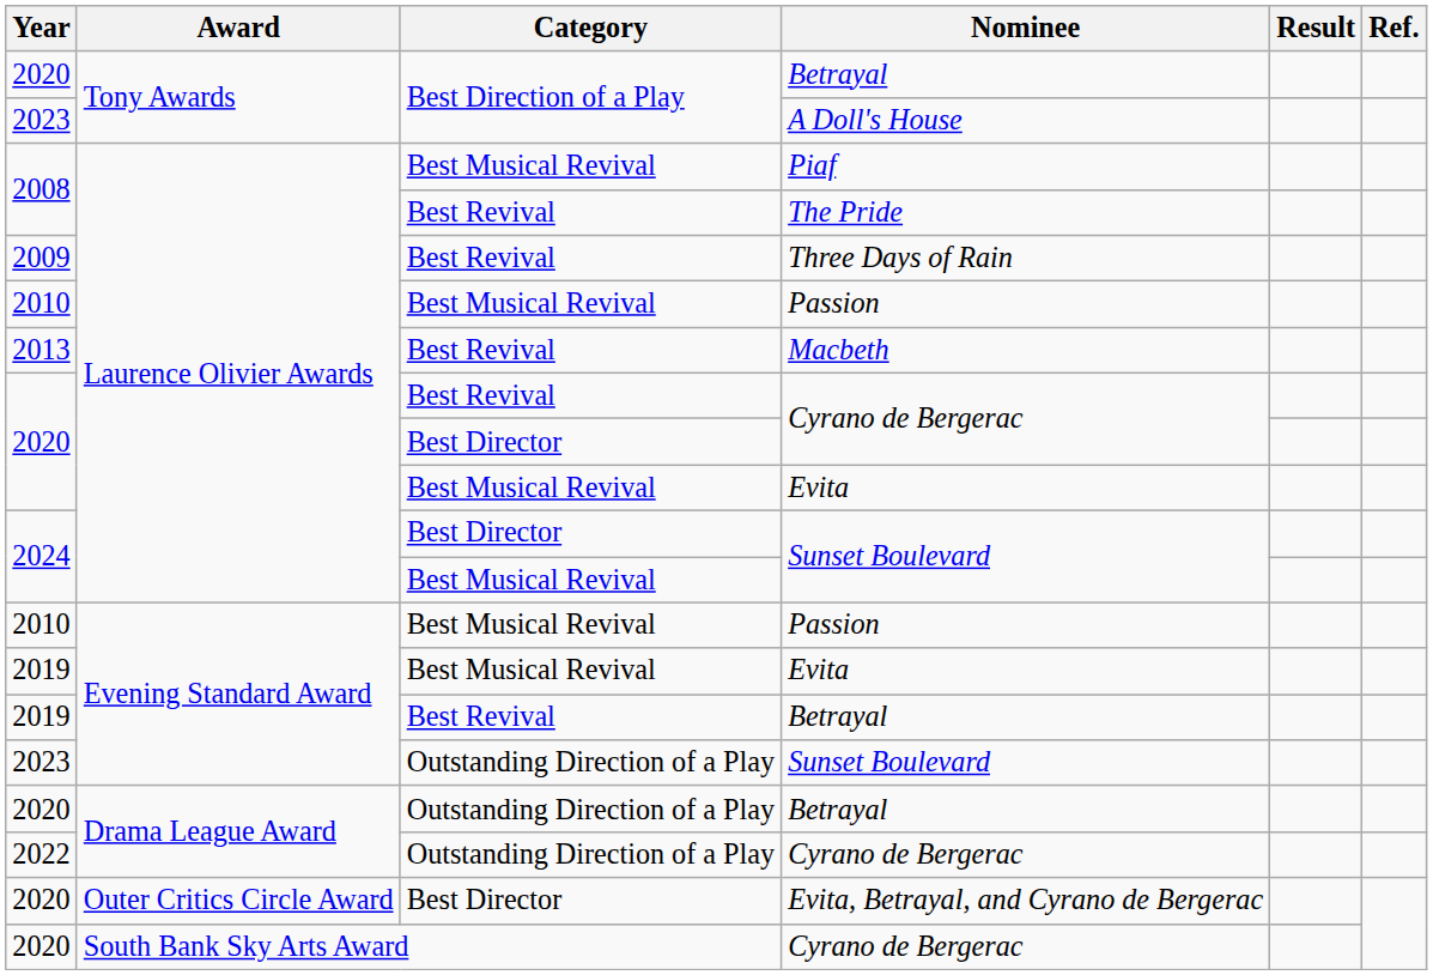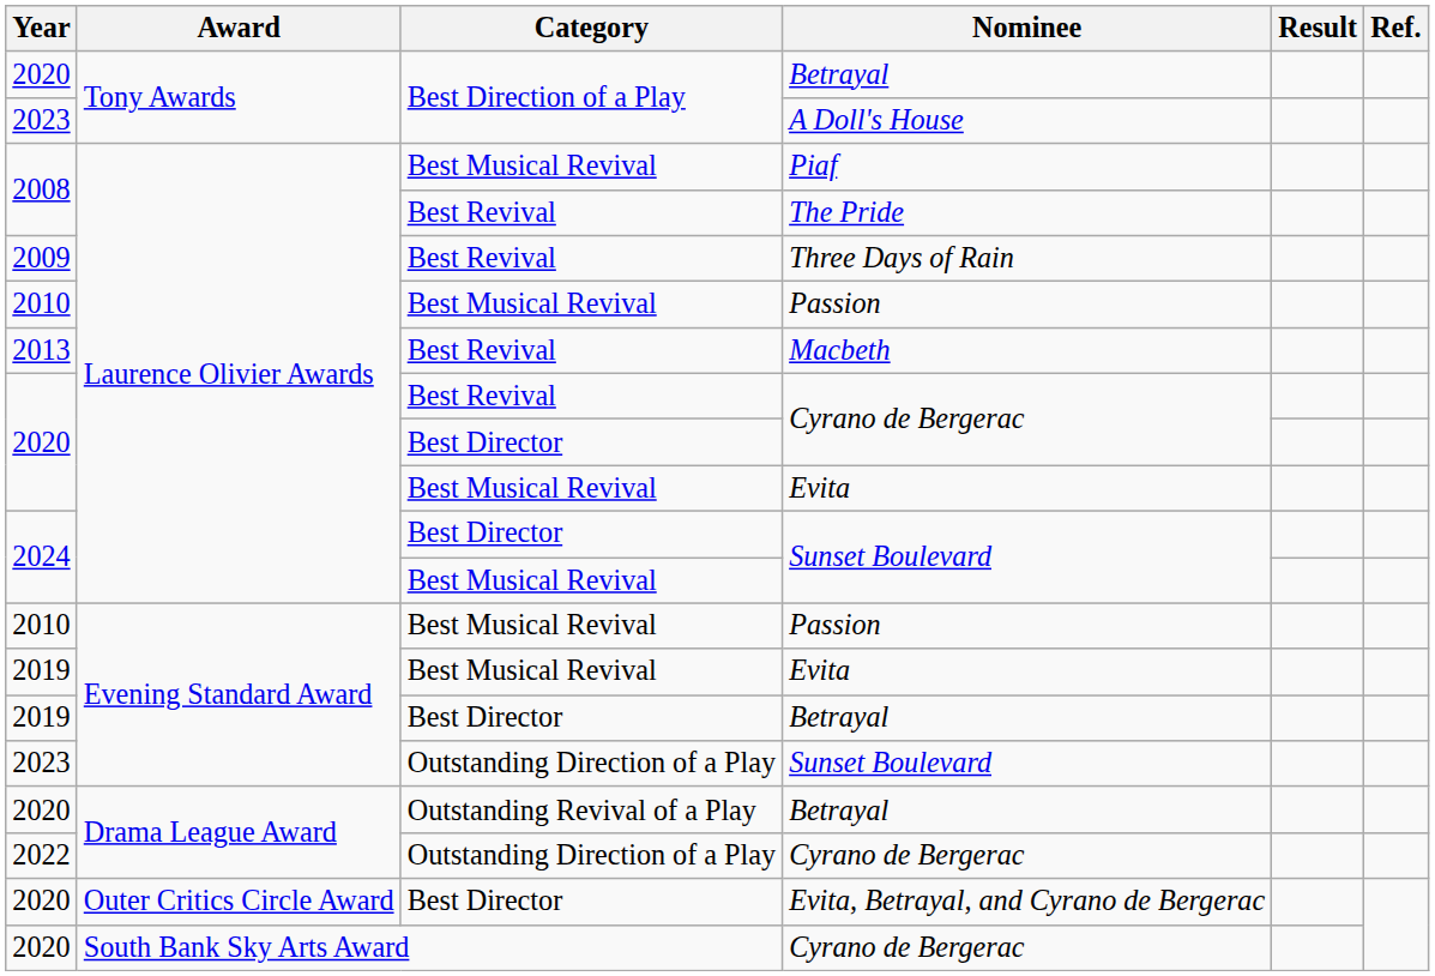 <table class="wikitable">
 <tr>
 <th>Year</th>
 <th>Award</th>
 <th>Category</th>
 <th>Nominee</th>
 <th>Result</th>
 <th>Ref.</th>
 </tr>
 <tr>
 <td><a href='#'>2020</a></td>
 <td rowspan=2><a href='#'>Tony Awards</a></td>
 <td rowspan=2><a href='#'>Best Direction of a Play</a></td>
 <td><em><a href='#'>Betrayal</a></em></td>
 <td></td>
 <td></td>
 </tr>
 <tr>
 <td><a href='#'>2023</a></td>
 <td><em><a href='#'>A Doll's House</a></em></td>
 <td></td>
 <td></td>
 </tr>
 <tr>
 <td rowspan=2><a href='#'>2008</a></td>
 <td rowspan="10"><a href='#'>Laurence Olivier Awards</a></td>
 <td><a href='#'>Best Musical Revival</a></td>
 <td><em><a href='#'>Piaf</a></em></td>
 <td></td>
 <td></td>
 </tr>
 <tr>
 <td><a href='#'>Best Revival</a></td>
 <td><em><a href='#'>The Pride</a></em></td>
 <td></td>
 <td></td>
 </tr>
 <tr>
 <td><a href='#'>2009</a></td>
 <td><a href='#'>Best Revival</a></td>
 <td><em>Three Days of Rain</em></td>
 <td></td>
 <td></td>
 </tr>
 <tr>
 <td><a href='#'>2010</a></td>
 <td><a href='#'>Best Musical Revival</a></td>
 <td><em>Passion</em></td>
 <td></td>
 <td></td>
 </tr>
 <tr>
 <td><a href='#'>2013</a></td>
 <td><a href='#'>Best Revival</a></td>
 <td><em><a href='#'>Macbeth</a></em></td>
 <td></td>
 <td></td>
 </tr>
 <tr>
 <td rowspan=3><a href='#'>2020</a></td>
 <td><a href='#'>Best Revival</a></td>
 <td rowspan=2><em>Cyrano de Bergerac</em></td>
 <td></td>
 <td></td>
 </tr>
 <tr>
 <td><a href='#'>Best Director</a></td>
 <td></td>
 <td></td>
 </tr>
 <tr>
 <td><a href='#'>Best Musical Revival</a></td>
 <td><em>Evita</em></td>
 <td></td>
 <td></td>
 </tr>
 <tr>
 <td rowspan="2"><a href='#'>2024</a></td>
 <td><a href='#'>Best Director</a></td>
 <td rowspan="2"><em><a href='#'>Sunset Boulevard</a></em></td>
 <td></td>
 <td></td>
 </tr>
 <tr>
 <td><a href='#'>Best Musical Revival</a></td>
 <td></td>
 <td></td>
 </tr>
 <tr>
 <td>2010</td>
 <td rowspan="4"><a href='#'>Evening Standard Award</a></td>
 <td>Best Musical Revival</td>
 <td><em>Passion</em></td>
 <td></td>
 <td></td>
 </tr>
 <tr>
 <td>2019</td>
 <td>Best Musical Revival</td>
 <td><em>Evita</em></td>
 <td></td>
 <td></td>
 </tr>
 <tr>
 <td>2019</td>
-<td><a href='#'>Best Revival</a></td>
+<td>Best Director</td>
 <td><em>Betrayal</em></td>
 <td></td>
 <td></td>
 </tr>
 <tr>
 <td>2023</td>
 <td>Outstanding Direction of a Play</td>
 <td><em><a href='#'>Sunset Boulevard</a></em></td>
 <td></td>
 <td></td>
 </tr>
 <tr>
 <td>2020</td>
 <td rowspan=2><a href='#'>Drama League Award</a></td>
-<td>Outstanding Direction of a Play</td>
+<td>Outstanding Revival of a Play</td>
 <td><em>Betrayal</em></td>
 <td></td>
 </tr>
 <tr>
 <td>2022</td>
 <td>Outstanding Direction of a Play</td>
 <td><em>Cyrano de Bergerac</em></td>
 <td></td>
 <td></td>
 </tr>
 <tr>
 <td>2020</td>
 <td><a href='#'>Outer Critics Circle Award</a></td>
 <td>Best Director</td>
 <td><em>Evita, Betrayal, and Cyrano de Bergerac</em></td>
 <td></td>
 </tr>
 <tr>
 <td>2020</td>
 <td colspan=2><a href='#'>South Bank Sky Arts Award</a></td>
 <td><em>Cyrano de Bergerac</em></td>
 <td></td>
 </tr>
 </table>
